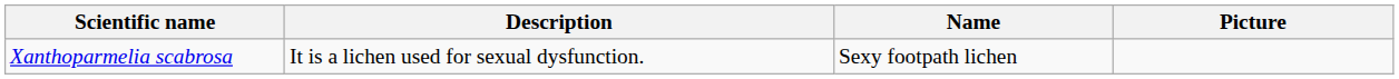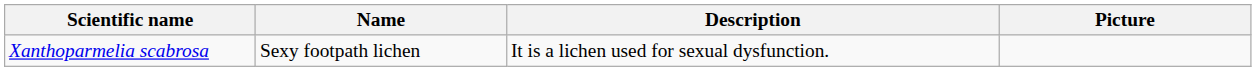 <table class="wikitable sortable">
 <tr>
 <th width=200px>Scientific name</th>
+<th width=200px>Name</th>
 <th width=400px>Description</th>
-<th width=200px>Name</th>
 <th width=200px>Picture</th>
 </tr>
 <tr>
 <td><em><a href='#'>Xanthoparmelia scabrosa</a></em></td>
+<td>Sexy footpath lichen</td>
 <td>It is a lichen used for sexual dysfunction.</td>
-<td>Sexy footpath lichen</td>
 <td></td>
 </tr>
 </table>
